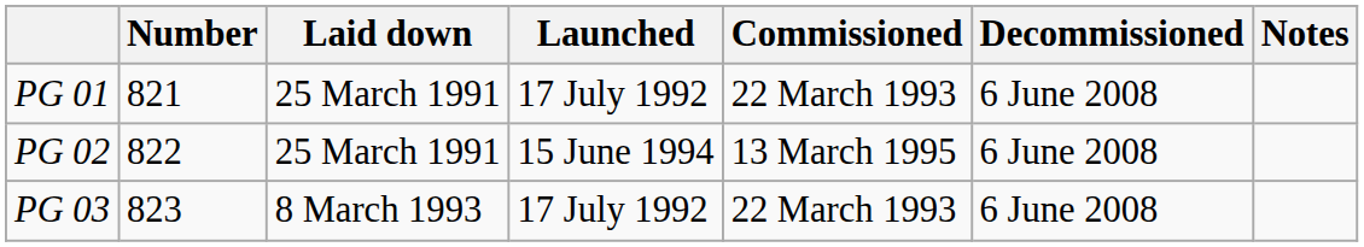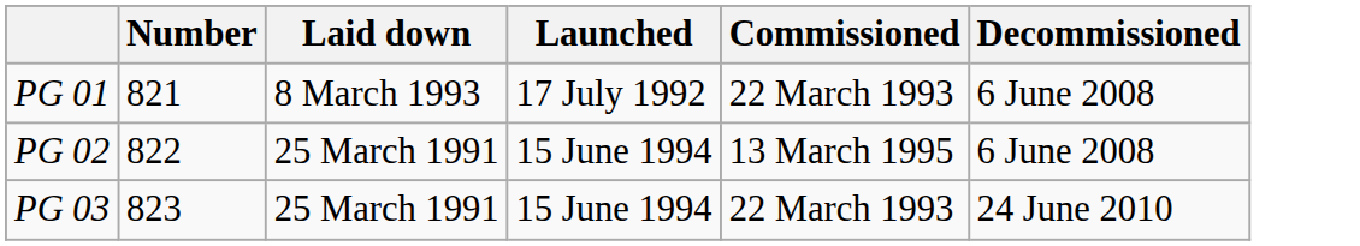 <table Class="wikitable">
 <tr>
 <th></th>
 <th>Number</th>
 <th>Laid down</th>
 <th>Launched</th>
 <th>Commissioned</th>
 <th>Decommissioned</th>
-<th>Notes</th>
 </tr>
 <tr>
 <td><em>PG 01</em></td>
 <td>821</td>
-<td>25 March 1991</td>
+<td>8 March 1993</td>
 <td>17 July 1992</td>
 <td>22 March 1993</td>
 <td>6 June 2008</td>
-<td></td>
 </tr>
 <tr>
 <td><em>PG 02</em></td>
 <td>822</td>
 <td>25 March 1991</td>
 <td>15 June 1994</td>
 <td>13 March 1995</td>
 <td>6 June 2008</td>
-<td></td>
 </tr>
 <tr>
 <td><em>PG 03</em></td>
 <td>823</td>
-<td>8 March 1993</td>
-<td>17 July 1992</td>
+<td>25 March 1991</td>
+<td>15 June 1994</td>
 <td>22 March 1993</td>
-<td>6 June 2008</td>
-<td></td>
+<td>24 June 2010</td>
 </tr>
 </table>
